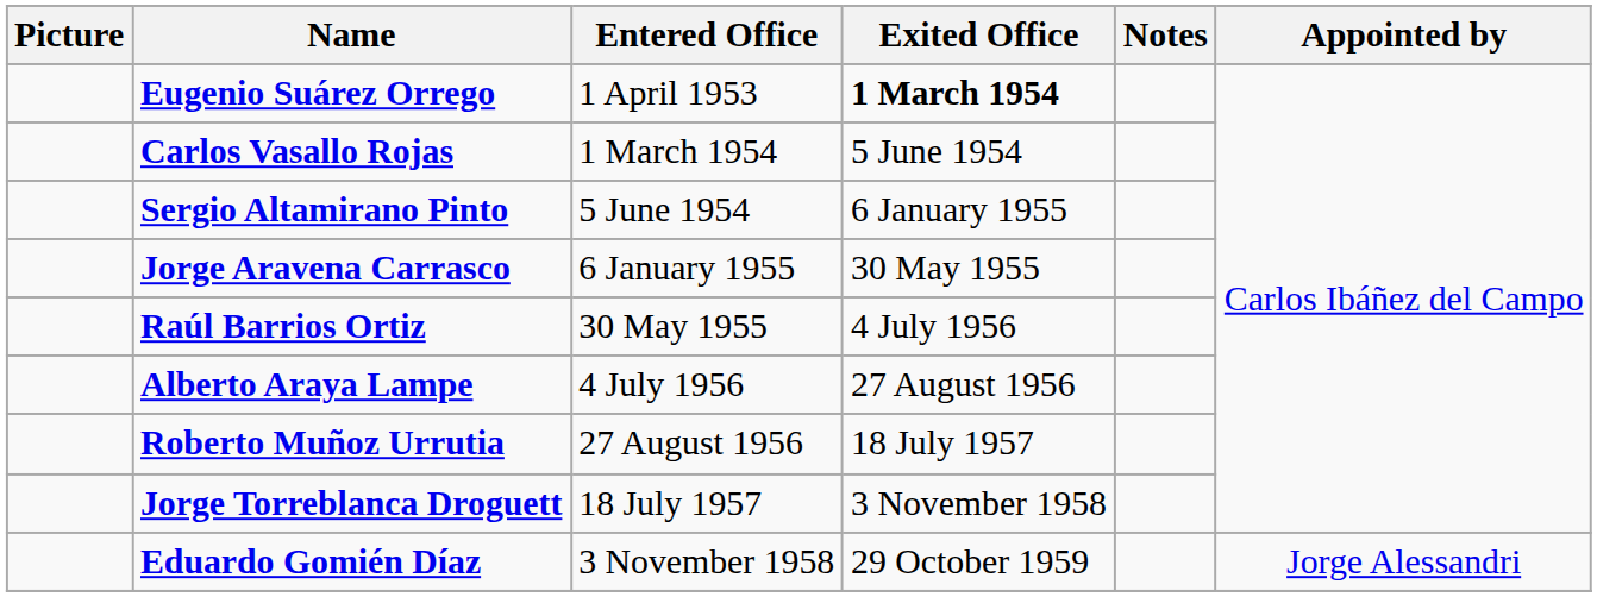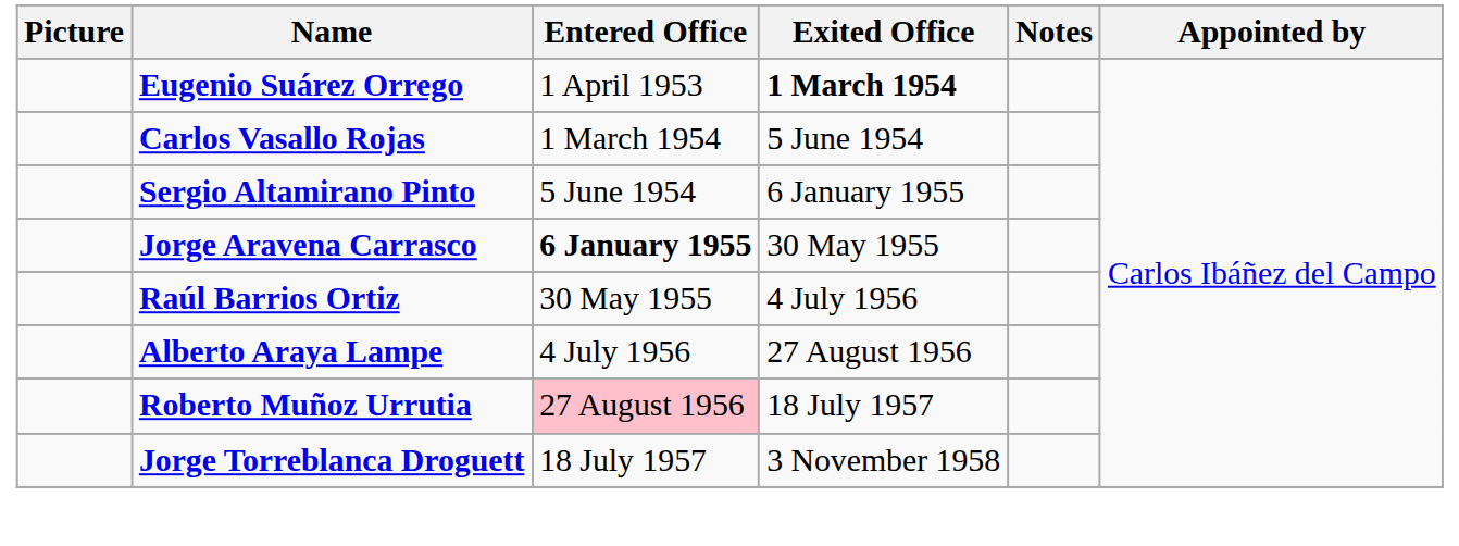 <table class="wikitable" style="margin:1em auto; font-size:95%;">
 <tr>
 <th>Picture</th>
 <th>Name</th>
 <th>Entered Office</th>
 <th>Exited Office</th>
 <th>Notes</th>
 <th>Appointed by</th>
 </tr>
 <tr>
 <td></td>
 <td><strong><a href='#'>Eugenio Suárez Orrego</a></strong></td>
 <td>1 April 1953</td>
 <td><strong>1 March 1954</strong></td>
 <td></td>
 <td rowspan=8 align=center><a href='#'>Carlos Ibáñez del Campo</a></td>
 </tr>
 <tr>
 <td></td>
 <td><strong><a href='#'>Carlos Vasallo Rojas</a></strong></td>
 <td>1 March 1954</td>
 <td>5 June 1954</td>
 <td></td>
 </tr>
 <tr>
 <td></td>
 <td><strong><a href='#'>Sergio Altamirano Pinto</a></strong></td>
 <td>5 June 1954</td>
 <td>6 January 1955</td>
 <td></td>
 </tr>
 <tr>
 <td></td>
 <td><strong><a href='#'>Jorge Aravena Carrasco</a></strong></td>
-<td>6 January 1955</td>
+<td><strong>6 January 1955</strong></td>
 <td>30 May 1955</td>
 <td></td>
 </tr>
 <tr>
 <td></td>
 <td><strong><a href='#'>Raúl Barrios Ortiz</a></strong></td>
 <td>30 May 1955</td>
 <td>4 July 1956</td>
 <td></td>
 </tr>
 <tr>
 <td></td>
 <td><strong><a href='#'>Alberto Araya Lampe</a></strong></td>
 <td>4 July 1956</td>
 <td>27 August 1956</td>
 <td></td>
 </tr>
 <tr>
 <td></td>
 <td><strong><a href='#'>Roberto Muñoz Urrutia</a></strong></td>
-<td>27 August 1956</td>
+<td style="background: pink;">27 August 1956</td>
 <td>18 July 1957</td>
 <td></td>
 </tr>
 <tr>
 <td></td>
 <td><strong><a href='#'>Jorge Torreblanca Droguett</a></strong></td>
 <td>18 July 1957</td>
 <td>3 November 1958</td>
 <td></td>
 </tr>
 <tr>
-<td></td>
-<td><strong><a href='#'>Eduardo Gomién Díaz</a></strong></td>
-<td>3 November 1958</td>
-<td>29 October 1959</td>
-<td></td>
-<td rowspan=1 align=center><a href='#'>Jorge Alessandri</a></td>
-</tr>
-<tr>
 </tr>
 </table>
